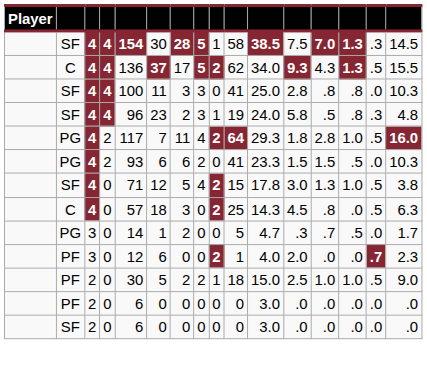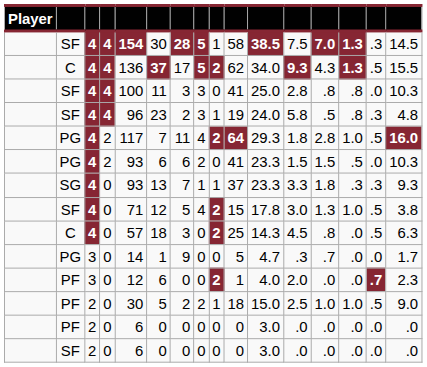 <table class="wikitable sortable" style="font-size: 95%; text-align:right;">
 <tr>
 <th style="background:#010101; color:#FFFFFF; border-top:#862633 3px solid; border-bottom:#862633 3px solid;">Player</th>
 <th style="background:#010101; color:#FFFFFF; border-top:#862633 3px solid; border-bottom:#862633 3px solid;"></th>
 <th style="background:#010101; color:#FFFFFF; border-top:#862633 3px solid; border-bottom:#862633 3px solid;"></th>
 <th style="background:#010101; color:#FFFFFF; border-top:#862633 3px solid; border-bottom:#862633 3px solid;"></th>
 <th style="background:#010101; color:#FFFFFF; border-top:#862633 3px solid; border-bottom:#862633 3px solid;"></th>
 <th style="background:#010101; color:#FFFFFF; border-top:#862633 3px solid; border-bottom:#862633 3px solid;"></th>
 <th style="background:#010101; color:#FFFFFF; border-top:#862633 3px solid; border-bottom:#862633 3px solid;"></th>
 <th style="background:#010101; color:#FFFFFF; border-top:#862633 3px solid; border-bottom:#862633 3px solid;"></th>
 <th style="background:#010101; color:#FFFFFF; border-top:#862633 3px solid; border-bottom:#862633 3px solid;"></th>
 <th style="background:#010101; color:#FFFFFF; border-top:#862633 3px solid; border-bottom:#862633 3px solid;"></th>
 <th style="background:#010101; color:#FFFFFF; border-top:#862633 3px solid; border-bottom:#862633 3px solid;"></th>
 <th style="background:#010101; color:#FFFFFF; border-top:#862633 3px solid; border-bottom:#862633 3px solid;"></th>
 <th style="background:#010101; color:#FFFFFF; border-top:#862633 3px solid; border-bottom:#862633 3px solid;"></th>
 <th style="background:#010101; color:#FFFFFF; border-top:#862633 3px solid; border-bottom:#862633 3px solid;"></th>
 <th style="background:#010101; color:#FFFFFF; border-top:#862633 3px solid; border-bottom:#862633 3px solid;"></th>
 <th style="background:#010101; color:#FFFFFF; border-top:#862633 3px solid; border-bottom:#862633 3px solid;"></th>
 </tr>
 <tr>
 <td style="text-align:left;"></td>
 <td style="text-align:center;">SF</td>
 <td style="background:#862633; color:#FFFFFF;"><strong>4</strong></td>
 <td style="background:#862633; color:#FFFFFF;"><strong>4</strong></td>
 <td style="background:#862633; color:#FFFFFF;"><strong>154</strong></td>
 <td>30</td>
 <td style="background:#862633; color:#FFFFFF;"><strong>28</strong></td>
 <td style="background:#862633; color:#FFFFFF;"><strong>5</strong></td>
 <td>1</td>
 <td>58</td>
 <td style="background:#862633; color:#FFFFFF;"><strong>38.5</strong></td>
 <td>7.5</td>
 <td style="background:#862633; color:#FFFFFF;"><strong>7.0</strong></td>
 <td style="background:#862633; color:#FFFFFF;"><strong>1.3</strong></td>
 <td>.3</td>
 <td>14.5</td>
 </tr>
 <tr>
 <td style="text-align:left;"></td>
 <td style="text-align:center;">C</td>
 <td style="background:#862633; color:#FFFFFF;"><strong>4</strong></td>
 <td style="background:#862633; color:#FFFFFF;"><strong>4</strong></td>
 <td>136</td>
 <td style="background:#862633; color:#FFFFFF;"><strong>37</strong></td>
 <td>17</td>
 <td style="background:#862633; color:#FFFFFF;"><strong>5</strong></td>
 <td style="background:#862633; color:#FFFFFF;"><strong>2</strong></td>
 <td>62</td>
 <td>34.0</td>
 <td style="background:#862633; color:#FFFFFF;"><strong>9.3</strong></td>
 <td>4.3</td>
 <td style="background:#862633; color:#FFFFFF;"><strong>1.3</strong></td>
 <td>.5</td>
 <td>15.5</td>
 </tr>
 <tr>
 <td style="text-align:left;"></td>
 <td style="text-align:center;">SF</td>
 <td style="background:#862633; color:#FFFFFF;"><strong>4</strong></td>
 <td style="background:#862633; color:#FFFFFF;"><strong>4</strong></td>
 <td>100</td>
 <td>11</td>
 <td>3</td>
 <td>3</td>
 <td>0</td>
 <td>41</td>
 <td>25.0</td>
 <td>2.8</td>
 <td>.8</td>
 <td>.8</td>
 <td>.0</td>
 <td>10.3</td>
 </tr>
 <tr>
 <td style="text-align:left;"></td>
 <td style="text-align:center;">SF</td>
 <td style="background:#862633; color:#FFFFFF;"><strong>4</strong></td>
 <td style="background:#862633; color:#FFFFFF;"><strong>4</strong></td>
 <td>96</td>
 <td>23</td>
 <td>2</td>
 <td>3</td>
 <td>1</td>
 <td>19</td>
 <td>24.0</td>
 <td>5.8</td>
 <td>.5</td>
 <td>.8</td>
 <td>.3</td>
 <td>4.8</td>
 </tr>
 <tr>
 <td style="text-align:left;"></td>
 <td style="text-align:center;">PG</td>
 <td style="background:#862633; color:#FFFFFF;"><strong>4</strong></td>
 <td>2</td>
 <td>117</td>
 <td>7</td>
 <td>11</td>
 <td>4</td>
 <td style="background:#862633; color:#FFFFFF;"><strong>2</strong></td>
 <td style="background:#862633; color:#FFFFFF;"><strong>64</strong></td>
 <td>29.3</td>
 <td>1.8</td>
 <td>2.8</td>
 <td>1.0</td>
 <td>.5</td>
 <td style="background:#862633; color:#FFFFFF;"><strong>16.0</strong></td>
 </tr>
 <tr>
 <td style="text-align:left;"></td>
 <td style="text-align:center;">PG</td>
 <td style="background:#862633; color:#FFFFFF;"><strong>4</strong></td>
 <td>2</td>
 <td>93</td>
 <td>6</td>
 <td>6</td>
 <td>2</td>
 <td>0</td>
 <td>41</td>
 <td>23.3</td>
 <td>1.5</td>
 <td>1.5</td>
 <td>.5</td>
 <td>.0</td>
 <td>10.3</td>
 </tr>
 <tr>
 <td style="text-align:left;"></td>
+<td style="text-align:center;">SG</td>
+<td style="background:#862633; color:#FFFFFF;"><strong>4</strong></td>
+<td>0</td>
+<td>93</td>
+<td>13</td>
+<td>7</td>
+<td>1</td>
+<td>1</td>
+<td>37</td>
+<td>23.3</td>
+<td>3.3</td>
+<td>1.8</td>
+<td>.3</td>
+<td>.3</td>
+<td>9.3</td>
+</tr>
+<tr>
+<td style="text-align:left;"></td>
 <td style="text-align:center;">SF</td>
 <td style="background:#862633; color:#FFFFFF;"><strong>4</strong></td>
 <td>0</td>
 <td>71</td>
 <td>12</td>
 <td>5</td>
 <td>4</td>
 <td style="background:#862633; color:#FFFFFF;"><strong>2</strong></td>
 <td>15</td>
 <td>17.8</td>
 <td>3.0</td>
 <td>1.3</td>
 <td>1.0</td>
 <td>.5</td>
 <td>3.8</td>
 </tr>
 <tr>
 <td style="text-align:left;"></td>
 <td style="text-align:center;">C</td>
 <td style="background:#862633; color:#FFFFFF;"><strong>4</strong></td>
 <td>0</td>
 <td>57</td>
 <td>18</td>
 <td>3</td>
 <td>0</td>
 <td style="background:#862633; color:#FFFFFF;"><strong>2</strong></td>
 <td>25</td>
 <td>14.3</td>
 <td>4.5</td>
 <td>.8</td>
 <td>.0</td>
 <td>.5</td>
 <td>6.3</td>
 </tr>
 <tr>
 <td style="text-align:left;"></td>
 <td style="text-align:center;">PG</td>
 <td>3</td>
 <td>0</td>
 <td>14</td>
 <td>1</td>
-<td>2</td>
+<td>9</td>
 <td>0</td>
 <td>0</td>
 <td>5</td>
 <td>4.7</td>
 <td>.3</td>
 <td>.7</td>
-<td>.5</td>
+<td>.0</td>
 <td>.0</td>
 <td>1.7</td>
 </tr>
 <tr>
 <td style="text-align:left;"></td>
 <td style="text-align:center;">PF</td>
 <td>3</td>
 <td>0</td>
 <td>12</td>
 <td>6</td>
 <td>0</td>
 <td>0</td>
 <td style="background:#862633; color:#FFFFFF;"><strong>2</strong></td>
 <td>1</td>
 <td>4.0</td>
 <td>2.0</td>
 <td>.0</td>
 <td>.0</td>
 <td style="background:#862633; color:#FFFFFF;"><strong>.7</strong></td>
 <td>2.3</td>
 </tr>
 <tr>
 <td style="text-align:left;"></td>
 <td style="text-align:center;">PF</td>
 <td>2</td>
 <td>0</td>
 <td>30</td>
 <td>5</td>
 <td>2</td>
 <td>2</td>
 <td>1</td>
 <td>18</td>
 <td>15.0</td>
 <td>2.5</td>
 <td>1.0</td>
 <td>1.0</td>
 <td>.5</td>
 <td>9.0</td>
 </tr>
 <tr>
 <td style="text-align:left;"></td>
 <td style="text-align:center;">PF</td>
 <td>2</td>
 <td>0</td>
 <td>6</td>
 <td>0</td>
 <td>0</td>
 <td>0</td>
 <td>0</td>
 <td>0</td>
 <td>3.0</td>
 <td>.0</td>
 <td>.0</td>
 <td>.0</td>
 <td>.0</td>
 <td>.0</td>
 </tr>
 <tr>
 <td style="text-align:left;"></td>
 <td style="text-align:center;">SF</td>
 <td>2</td>
 <td>0</td>
 <td>6</td>
 <td>0</td>
 <td>0</td>
 <td>0</td>
 <td>0</td>
 <td>0</td>
 <td>3.0</td>
 <td>.0</td>
 <td>.0</td>
 <td>.0</td>
 <td>.0</td>
 <td>.0</td>
 </tr>
 </table>
